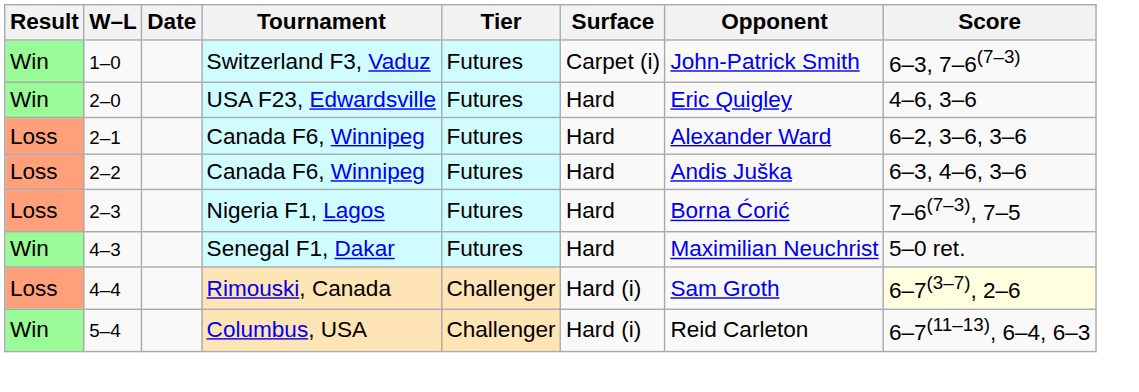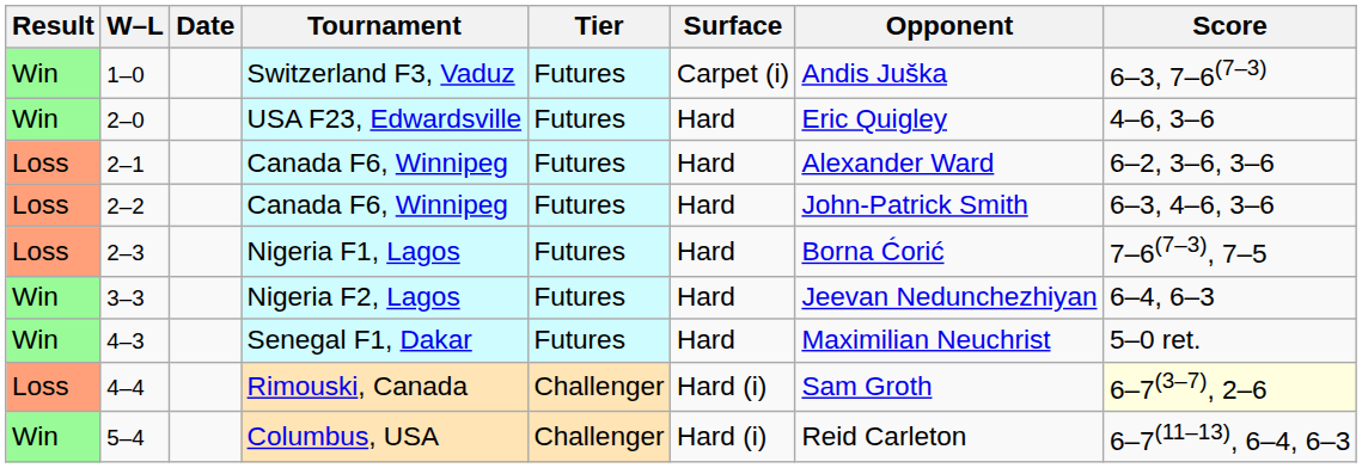 <table class="sortable wikitable">
 <tr>
 <th>Result</th>
 <th class="unsortable">W–L</th>
 <th>Date</th>
 <th>Tournament</th>
 <th>Tier</th>
 <th>Surface</th>
 <th>Opponent</th>
 <th class="unsortable">Score</th>
 </tr>
 <tr>
 <td bgcolor=98fb98>Win</td>
 <td><small>1–0</small></td>
 <td></td>
 <td style="background:#cffcff;">Switzerland F3, <a href='#'>Vaduz</a></td>
 <td style="background:#cffcff;">Futures</td>
 <td>Carpet (i)</td>
-<td> <a href='#'>John-Patrick Smith</a></td>
+<td> <a href='#'>Andis Juška</a></td>
 <td>6–3, 7–6<sup>(7–3)</sup></td>
 </tr>
 <tr>
 <td bgcolor=98fb98>Win</td>
 <td><small>2–0</small></td>
 <td></td>
 <td style="background:#cffcff;">USA F23, <a href='#'>Edwardsville</a></td>
 <td style="background:#cffcff;">Futures</td>
 <td>Hard</td>
 <td> <a href='#'>Eric Quigley</a></td>
 <td>4–6, 3–6</td>
 </tr>
 <tr>
 <td bgcolor=FFA07A>Loss</td>
 <td><small>2–1</small></td>
 <td></td>
 <td style="background:#cffcff;">Canada F6, <a href='#'>Winnipeg</a></td>
 <td style="background:#cffcff;">Futures</td>
 <td>Hard</td>
 <td> <a href='#'>Alexander Ward</a></td>
 <td>6–2, 3–6, 3–6</td>
 </tr>
 <tr>
 <td bgcolor=FFA07A>Loss</td>
 <td><small>2–2</small></td>
 <td></td>
 <td style="background:#cffcff;">Canada F6, <a href='#'>Winnipeg</a></td>
 <td style="background:#cffcff;">Futures</td>
 <td>Hard</td>
-<td> <a href='#'>Andis Juška</a></td>
+<td> <a href='#'>John-Patrick Smith</a></td>
 <td>6–3, 4–6, 3–6</td>
 </tr>
 <tr>
 <td bgcolor=FFA07A>Loss</td>
 <td><small>2–3</small></td>
 <td></td>
 <td style="background:#cffcff;">Nigeria F1, <a href='#'>Lagos</a></td>
 <td style="background:#cffcff;">Futures</td>
 <td>Hard</td>
 <td> <a href='#'>Borna Ćorić</a></td>
 <td>7–6<sup>(7–3)</sup>, 7–5</td>
+</tr>
+<tr>
+<td bgcolor=98fb98>Win</td>
+<td><small>3–3</small></td>
+<td></td>
+<td style="background:#cffcff;">Nigeria F2, <a href='#'>Lagos</a></td>
+<td style="background:#cffcff;">Futures</td>
+<td>Hard</td>
+<td> <a href='#'>Jeevan Nedunchezhiyan</a></td>
+<td>6–4, 6–3</td>
 </tr>
 <tr>
 <td bgcolor=98fb98>Win</td>
 <td><small>4–3</small></td>
 <td></td>
 <td style="background:#cffcff;">Senegal F1, <a href='#'>Dakar</a></td>
 <td style="background:#cffcff;">Futures</td>
 <td>Hard</td>
 <td> <a href='#'>Maximilian Neuchrist</a></td>
 <td>5–0 ret.</td>
 </tr>
 <tr>
 <td bgcolor=FFA07A>Loss</td>
 <td><small>4–4</small></td>
 <td><a href='#'></a></td>
 <td style="background:moccasin;"><a href='#'>Rimouski</a>, Canada</td>
 <td style="background:moccasin;">Challenger</td>
 <td>Hard (i)</td>
 <td> <a href='#'>Sam Groth</a></td>
 <td style="background: lightyellow;">6–7<sup>(3–7)</sup>, 2–6</td>
 </tr>
 <tr>
 <td bgcolor=98fb98>Win</td>
 <td><small>5–4</small></td>
 <td><a href='#'></a></td>
 <td style="background:moccasin;"><a href='#'>Columbus</a>, USA</td>
 <td style="background:moccasin;">Challenger</td>
 <td>Hard (i)</td>
 <td> Reid Carleton</td>
 <td>6–7<sup>(11–13)</sup>, 6–4, 6–3</td>
 </tr>
 </table>
